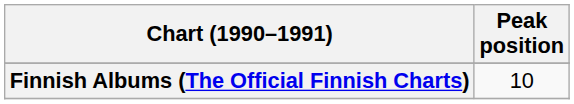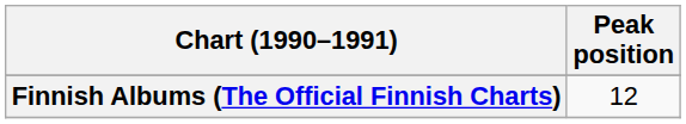 <table class="wikitable plainrowheaders" style="text-align:center">
 <tr>
 <th scope="col">Chart (1990–1991)</th>
 <th scope="col">Peak<br> position</th>
 </tr>
 <tr>
 </tr>
 <tr>
 </tr>
 <tr>
 </tr>
 <tr>
 <th scope="row">Finnish Albums (<a href='#'>The Official Finnish Charts</a>)</th>
-<td align="center">10</td>
+<td align="center">12</td>
 </tr>
 <tr>
 </tr>
 <tr>
 </tr>
 <tr>
 </tr>
 <tr>
 </tr>
 <tr>
 </tr>
 <tr>
 </tr>
 </table>
